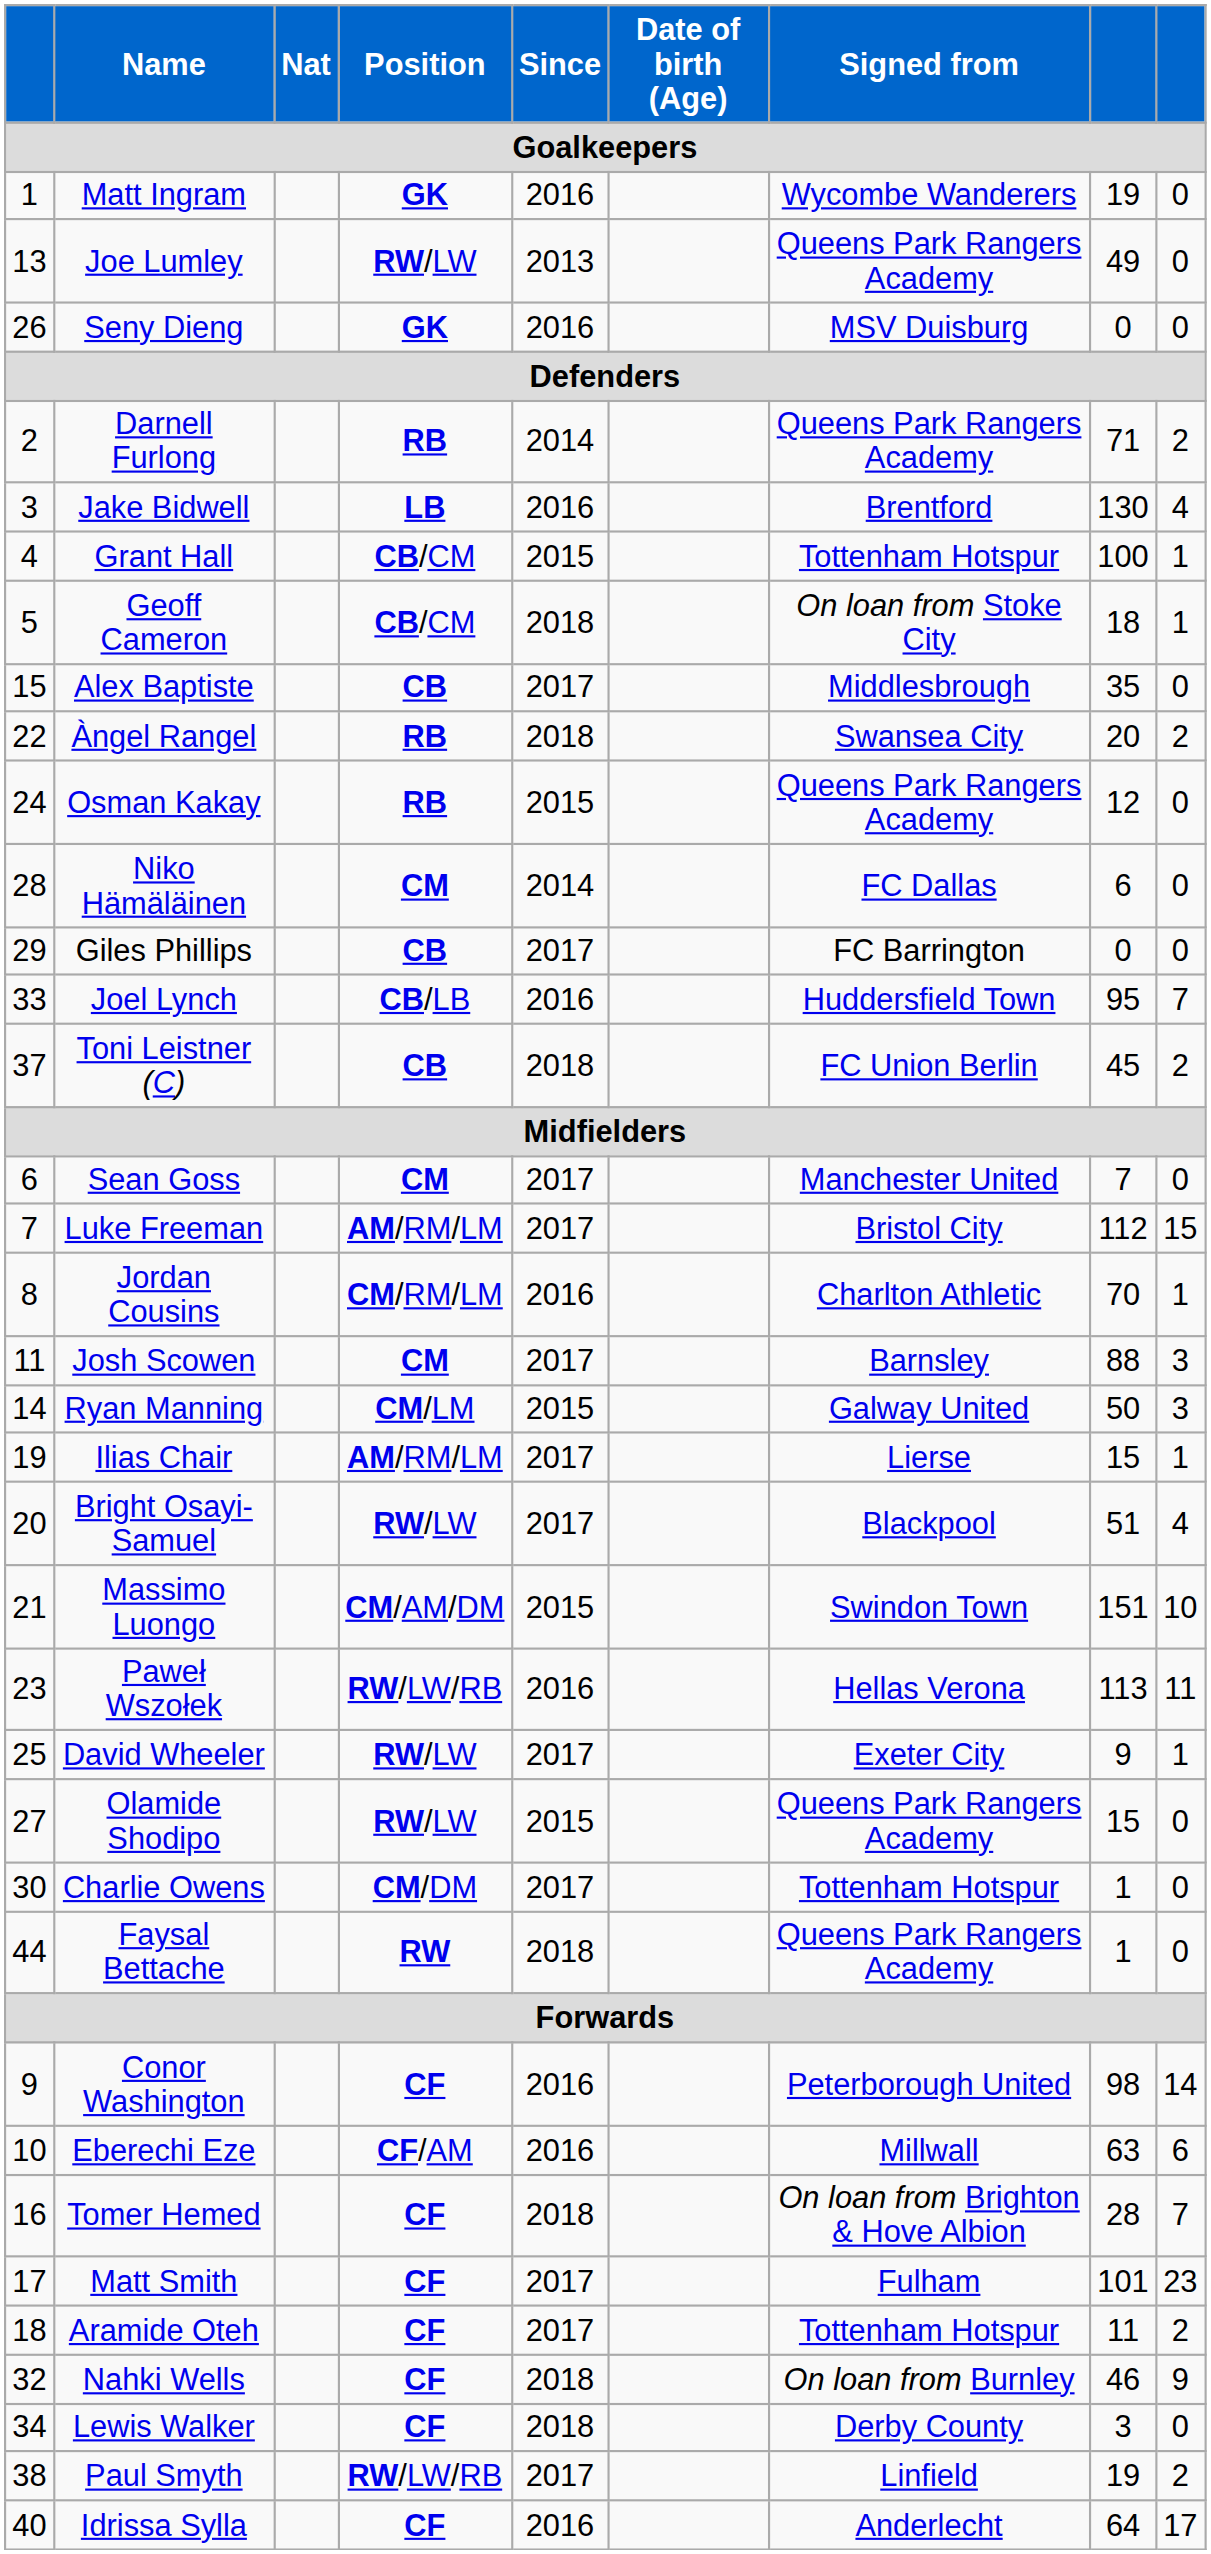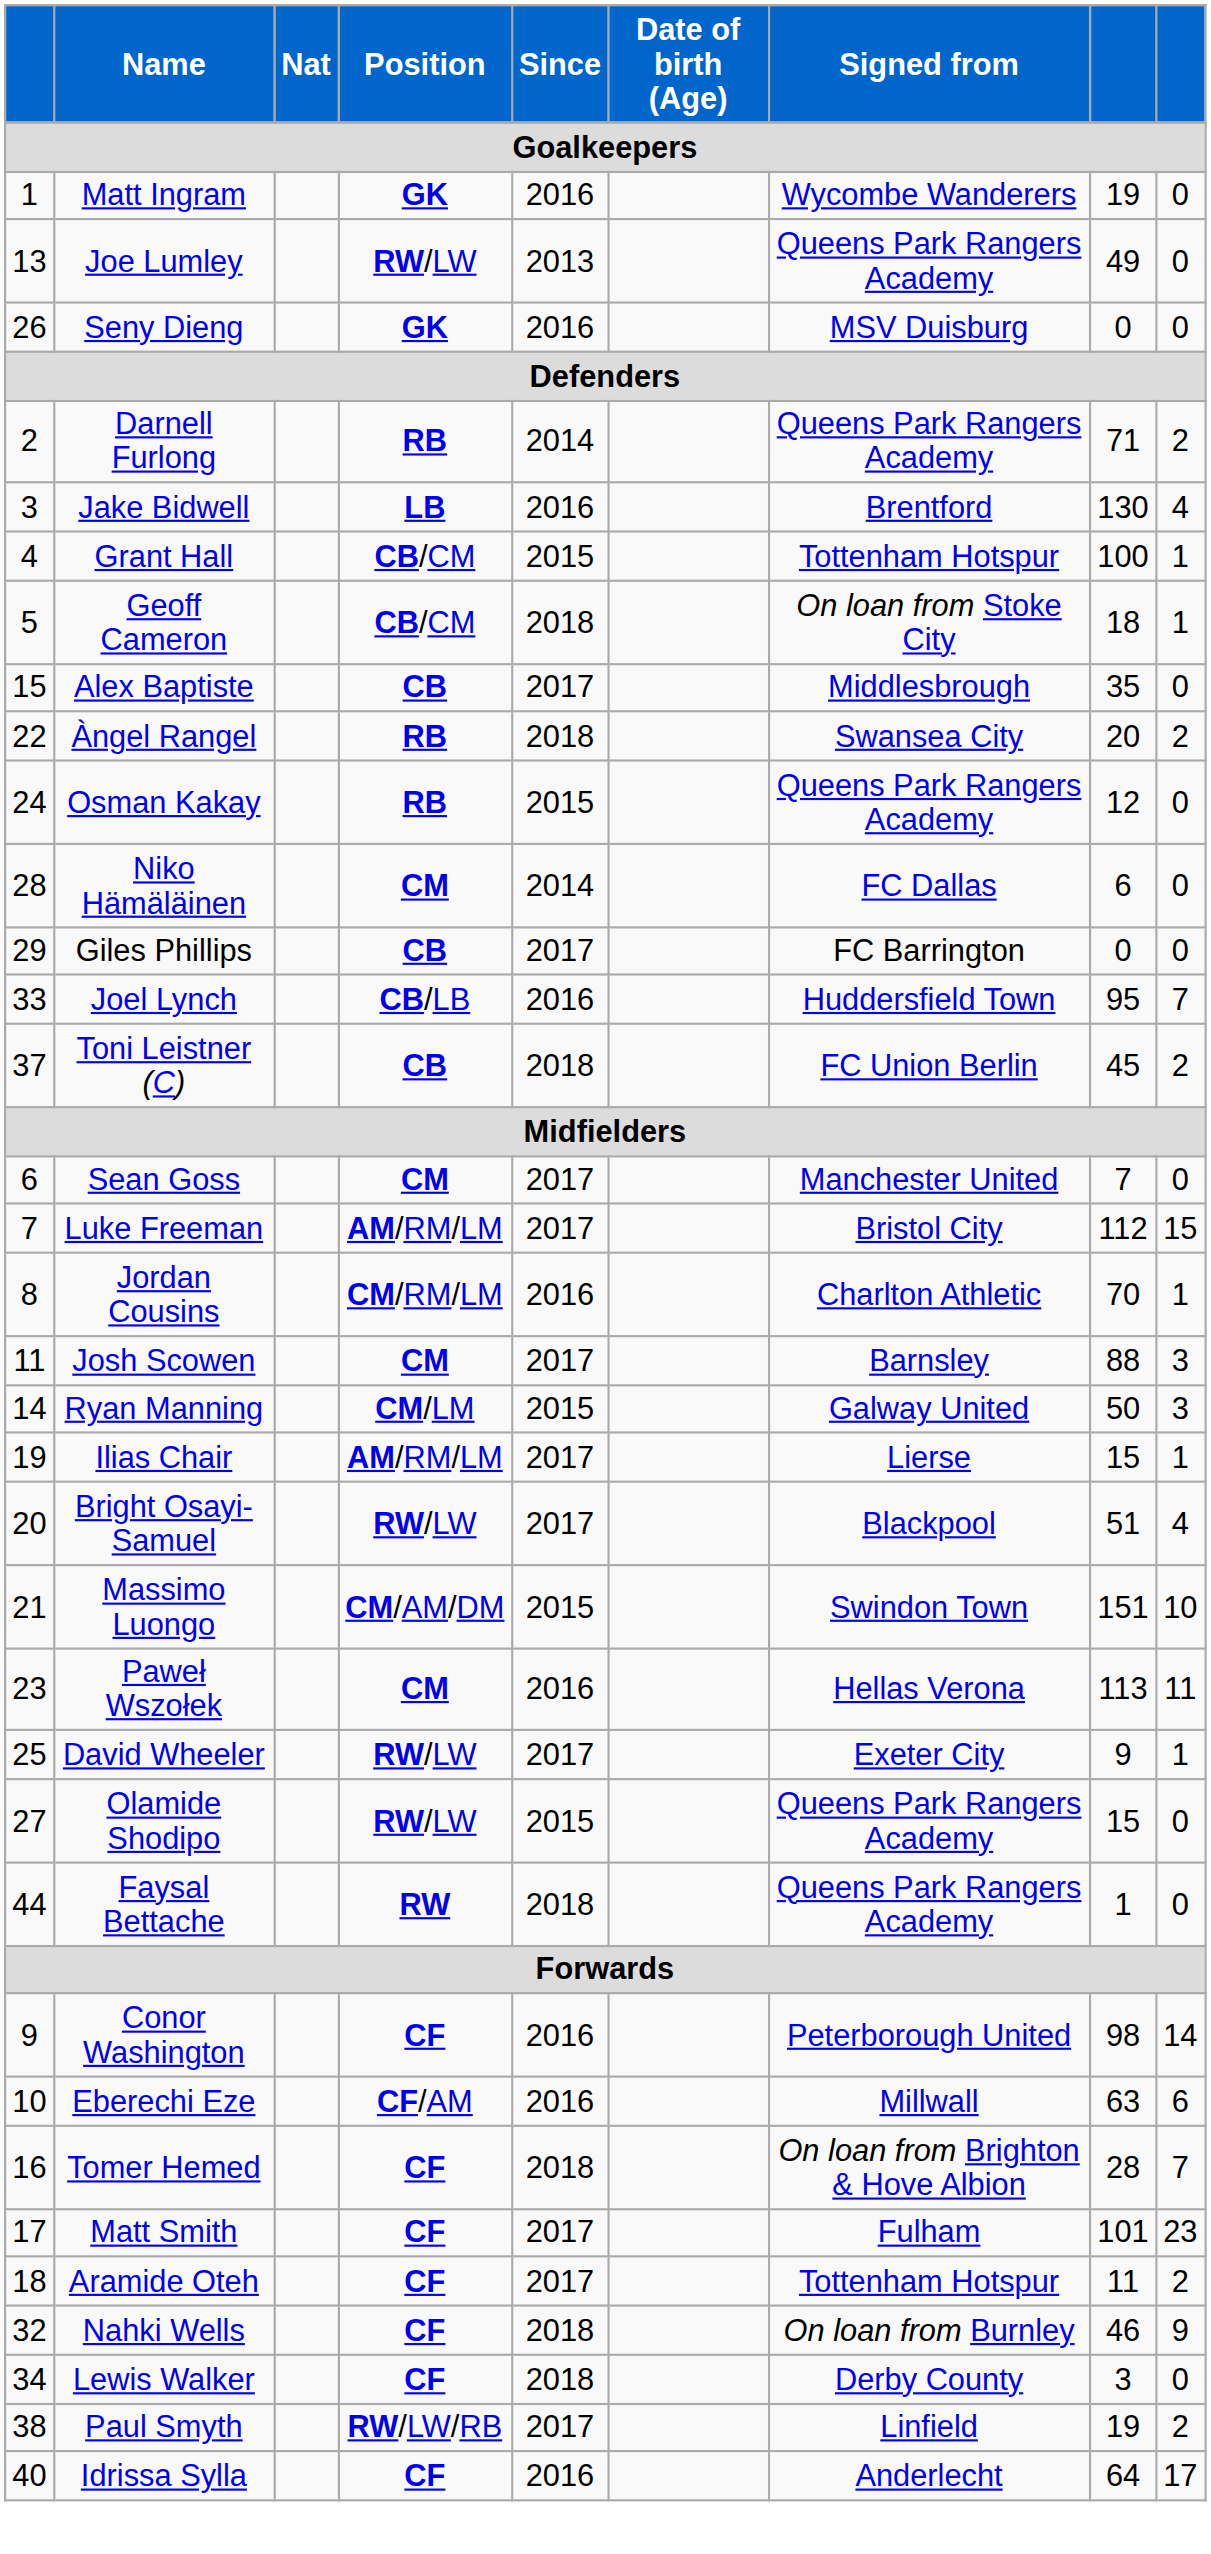 <table class="wikitable" style="text-align:center; font-size:90%; width:90%;">
 <tr>
 <th style="background:#0066CC; color:#FFFFFF; text-align:center;"></th>
 <th style="background:#0066CC; color:#FFFFFF; text-align:center;">Name</th>
 <th style="background:#0066CC; color:#FFFFFF; text-align:center;">Nat</th>
 <th style="background:#0066CC; color:#FFFFFF; text-align:center;">Position</th>
 <th style="background:#0066CC; color:#FFFFFF; text-align:center;">Since</th>
 <th style="background:#0066CC; color:#FFFFFF; text-align:center;">Date of birth (Age)</th>
 <th style="background:#0066CC; color:#FFFFFF; text-align:center;">Signed from</th>
 <th style="background:#0066CC; color:#FFFFFF; text-align:center;"></th>
 <th style="background:#0066CC; color:#FFFFFF; text-align:center;"></th>
 </tr>
 <tr>
 <th colspan="9" style="background:#dcdcdc; text-align:center;">Goalkeepers</th>
 </tr>
 <tr>
 <td>1</td>
 <td><a href='#'>Matt Ingram</a></td>
 <td></td>
 <td><strong><a href='#'>GK</a></strong></td>
 <td>2016</td>
 <td></td>
 <td> <a href='#'>Wycombe Wanderers</a></td>
 <td>19</td>
 <td>0</td>
 </tr>
 <tr>
 <td>13</td>
 <td><a href='#'>Joe Lumley</a></td>
 <td></td>
 <td><strong><a href='#'>RW</a></strong>/<a href='#'>LW</a></td>
 <td>2013</td>
 <td></td>
 <td> <a href='#'>Queens Park Rangers Academy</a></td>
 <td>49</td>
 <td>0</td>
 </tr>
 <tr>
 <td>26</td>
 <td><a href='#'>Seny Dieng</a></td>
 <td></td>
 <td><strong><a href='#'>GK</a></strong></td>
 <td>2016</td>
 <td></td>
 <td> <a href='#'>MSV Duisburg</a></td>
 <td>0</td>
 <td>0</td>
 </tr>
 <tr>
 <th colspan="9" style="background:#dcdcdc; text-align:center;">Defenders</th>
 </tr>
 <tr>
 <td>2</td>
 <td><a href='#'>Darnell Furlong</a></td>
 <td></td>
 <td><strong><a href='#'>RB</a></strong></td>
 <td>2014</td>
 <td></td>
 <td> <a href='#'>Queens Park Rangers Academy</a></td>
 <td>71</td>
 <td>2</td>
 </tr>
 <tr>
 <td>3</td>
 <td><a href='#'>Jake Bidwell</a></td>
 <td></td>
 <td><strong><a href='#'>LB</a></strong></td>
 <td>2016</td>
 <td></td>
 <td> <a href='#'>Brentford</a></td>
 <td>130</td>
 <td>4</td>
 </tr>
 <tr>
 <td>4</td>
 <td><a href='#'>Grant Hall</a></td>
 <td></td>
 <td><strong><a href='#'>CB</a></strong>/<a href='#'>CM</a></td>
 <td>2015</td>
 <td></td>
 <td> <a href='#'>Tottenham Hotspur</a></td>
 <td>100</td>
 <td>1</td>
 </tr>
 <tr>
 <td>5</td>
 <td><a href='#'>Geoff Cameron</a></td>
 <td></td>
 <td><strong><a href='#'>CB</a></strong>/<a href='#'>CM</a></td>
 <td>2018</td>
 <td></td>
 <td><em>On loan from</em>  <a href='#'>Stoke City</a></td>
 <td>18</td>
 <td>1</td>
 </tr>
 <tr>
 <td>15</td>
 <td><a href='#'>Alex Baptiste</a></td>
 <td></td>
 <td><strong><a href='#'>CB</a></strong></td>
 <td>2017</td>
 <td></td>
 <td> <a href='#'>Middlesbrough</a></td>
 <td>35</td>
 <td>0</td>
 </tr>
 <tr>
 <td>22</td>
 <td><a href='#'>Àngel Rangel</a></td>
 <td></td>
 <td><strong><a href='#'>RB</a></strong></td>
 <td>2018</td>
 <td></td>
 <td> <a href='#'>Swansea City</a></td>
 <td>20</td>
 <td>2</td>
 </tr>
 <tr>
 <td>24</td>
 <td><a href='#'>Osman Kakay</a></td>
 <td></td>
 <td><strong><a href='#'>RB</a></strong></td>
 <td>2015</td>
 <td></td>
 <td> <a href='#'>Queens Park Rangers Academy</a></td>
 <td>12</td>
 <td>0</td>
 </tr>
 <tr>
 <td>28</td>
 <td><a href='#'>Niko Hämäläinen</a></td>
 <td></td>
 <td><strong><a href='#'>CM</a></strong></td>
 <td>2014</td>
 <td></td>
 <td> <a href='#'>FC Dallas</a></td>
 <td>6</td>
 <td>0</td>
 </tr>
 <tr>
 <td>29</td>
 <td>Giles Phillips</td>
 <td></td>
 <td><strong><a href='#'>CB</a></strong></td>
 <td>2017</td>
 <td></td>
 <td> FC Barrington</td>
 <td>0</td>
 <td>0</td>
 </tr>
 <tr>
 <td>33</td>
 <td><a href='#'>Joel Lynch</a></td>
 <td></td>
 <td><strong><a href='#'>CB</a></strong>/<a href='#'>LB</a></td>
 <td>2016</td>
 <td></td>
 <td> <a href='#'>Huddersfield Town</a></td>
 <td>95</td>
 <td>7</td>
 </tr>
 <tr>
 <td>37</td>
 <td><a href='#'>Toni Leistner</a> <em>(<a href='#'>C</a>)</em></td>
 <td></td>
 <td><strong><a href='#'>CB</a></strong></td>
 <td>2018</td>
 <td></td>
 <td> <a href='#'>FC Union Berlin</a></td>
 <td>45</td>
 <td>2</td>
 </tr>
 <tr>
 <th colspan="9" style="background:#dcdcdc; text-align:center;">Midfielders</th>
 </tr>
 <tr>
 <td>6</td>
 <td><a href='#'>Sean Goss</a></td>
 <td></td>
 <td><strong><a href='#'>CM</a></strong></td>
 <td>2017</td>
 <td></td>
 <td> <a href='#'>Manchester United</a></td>
 <td>7</td>
 <td>0</td>
 </tr>
 <tr>
 <td>7</td>
 <td><a href='#'>Luke Freeman</a></td>
 <td></td>
 <td><strong><a href='#'>AM</a></strong>/<a href='#'>RM</a>/<a href='#'>LM</a></td>
 <td>2017</td>
 <td></td>
 <td> <a href='#'>Bristol City</a></td>
 <td>112</td>
 <td>15</td>
 </tr>
 <tr>
 <td>8</td>
 <td><a href='#'>Jordan Cousins</a></td>
 <td></td>
 <td><strong><a href='#'>CM</a></strong>/<a href='#'>RM</a>/<a href='#'>LM</a></td>
 <td>2016</td>
 <td></td>
 <td> <a href='#'>Charlton Athletic</a></td>
 <td>70</td>
 <td>1</td>
 </tr>
 <tr>
 <td>11</td>
 <td><a href='#'>Josh Scowen</a></td>
 <td></td>
 <td><strong><a href='#'>CM</a></strong></td>
 <td>2017</td>
 <td></td>
 <td> <a href='#'>Barnsley</a></td>
 <td>88</td>
 <td>3</td>
 </tr>
 <tr>
 <td>14</td>
 <td><a href='#'>Ryan Manning</a></td>
 <td></td>
 <td><strong><a href='#'>CM</a></strong>/<a href='#'>LM</a></td>
 <td>2015</td>
 <td></td>
 <td> <a href='#'>Galway United</a></td>
 <td>50</td>
 <td>3</td>
 </tr>
 <tr>
 <td>19</td>
 <td><a href='#'>Ilias Chair</a></td>
 <td></td>
 <td><strong><a href='#'>AM</a></strong>/<a href='#'>RM</a>/<a href='#'>LM</a></td>
 <td>2017</td>
 <td></td>
 <td> <a href='#'>Lierse</a></td>
 <td>15</td>
 <td>1</td>
 </tr>
 <tr>
 <td>20</td>
 <td><a href='#'>Bright Osayi-Samuel</a></td>
 <td></td>
 <td><strong><a href='#'>RW</a></strong>/<a href='#'>LW</a></td>
 <td>2017</td>
 <td></td>
 <td> <a href='#'>Blackpool</a></td>
 <td>51</td>
 <td>4</td>
 </tr>
 <tr>
 <td>21</td>
 <td><a href='#'>Massimo Luongo</a></td>
 <td></td>
 <td><strong><a href='#'>CM</a></strong>/<a href='#'>AM</a>/<a href='#'>DM</a></td>
 <td>2015</td>
 <td></td>
 <td> <a href='#'>Swindon Town</a></td>
 <td>151</td>
 <td>10</td>
 </tr>
 <tr>
 <td>23</td>
 <td><a href='#'>Paweł Wszołek</a></td>
 <td></td>
-<td><strong><a href='#'>RW</a></strong>/<a href='#'>LW</a>/<a href='#'>RB</a></td>
+<td><strong><a href='#'>CM</a></strong></td>
 <td>2016</td>
 <td></td>
 <td> <a href='#'>Hellas Verona</a></td>
 <td>113</td>
 <td>11</td>
 </tr>
 <tr>
 <td>25</td>
 <td><a href='#'>David Wheeler</a></td>
 <td></td>
 <td><strong><a href='#'>RW</a></strong>/<a href='#'>LW</a></td>
 <td>2017</td>
 <td></td>
 <td> <a href='#'>Exeter City</a></td>
 <td>9</td>
 <td>1</td>
 </tr>
 <tr>
 <td>27</td>
 <td><a href='#'>Olamide Shodipo</a></td>
 <td></td>
 <td><strong><a href='#'>RW</a></strong>/<a href='#'>LW</a></td>
 <td>2015</td>
 <td></td>
 <td> <a href='#'>Queens Park Rangers Academy</a></td>
 <td>15</td>
-<td>0</td>
-</tr>
-<tr>
-<td>30</td>
-<td><a href='#'>Charlie Owens</a></td>
-<td></td>
-<td><strong><a href='#'>CM</a></strong>/<a href='#'>DM</a></td>
-<td>2017</td>
-<td></td>
-<td> <a href='#'>Tottenham Hotspur</a></td>
-<td>1</td>
 <td>0</td>
 </tr>
 <tr>
 <td>44</td>
 <td><a href='#'>Faysal Bettache</a></td>
 <td></td>
 <td><strong><a href='#'>RW</a></strong></td>
 <td>2018</td>
 <td></td>
 <td> <a href='#'>Queens Park Rangers Academy</a></td>
 <td>1</td>
 <td>0</td>
 </tr>
 <tr>
 <th colspan="9" style="background:#dcdcdc; text-align:center;">Forwards</th>
 </tr>
 <tr>
 <td>9</td>
 <td><a href='#'>Conor Washington</a></td>
 <td></td>
 <td><strong><a href='#'>CF</a></strong></td>
 <td>2016</td>
 <td></td>
 <td> <a href='#'>Peterborough United</a></td>
 <td>98</td>
 <td>14</td>
 </tr>
 <tr>
 <td>10</td>
 <td><a href='#'>Eberechi Eze</a></td>
 <td></td>
 <td><strong><a href='#'>CF</a></strong>/<a href='#'>AM</a></td>
 <td>2016</td>
 <td></td>
 <td> <a href='#'>Millwall</a></td>
 <td>63</td>
 <td>6</td>
 </tr>
 <tr>
 <td>16</td>
 <td><a href='#'>Tomer Hemed</a></td>
 <td></td>
 <td><strong><a href='#'>CF</a></strong></td>
 <td>2018</td>
 <td></td>
 <td><em>On loan from</em>  <a href='#'>Brighton & Hove Albion</a></td>
 <td>28</td>
 <td>7</td>
 </tr>
 <tr>
 <td>17</td>
 <td><a href='#'>Matt Smith</a></td>
 <td></td>
 <td><strong><a href='#'>CF</a></strong></td>
 <td>2017</td>
 <td></td>
 <td> <a href='#'>Fulham</a></td>
 <td>101</td>
 <td>23</td>
 </tr>
 <tr>
 <td>18</td>
 <td><a href='#'>Aramide Oteh</a></td>
 <td></td>
 <td><strong><a href='#'>CF</a></strong></td>
 <td>2017</td>
 <td></td>
 <td> <a href='#'>Tottenham Hotspur</a></td>
 <td>11</td>
 <td>2</td>
 </tr>
 <tr>
 <td>32</td>
 <td><a href='#'>Nahki Wells</a></td>
 <td></td>
 <td><strong><a href='#'>CF</a></strong></td>
 <td>2018</td>
 <td></td>
 <td><em>On loan from</em>  <a href='#'>Burnley</a></td>
 <td>46</td>
 <td>9</td>
 </tr>
 <tr>
 <td>34</td>
 <td><a href='#'>Lewis Walker</a></td>
 <td></td>
 <td><strong><a href='#'>CF</a></strong></td>
 <td>2018</td>
 <td></td>
 <td> <a href='#'>Derby County</a></td>
 <td>3</td>
 <td>0</td>
 </tr>
 <tr>
 <td>38</td>
 <td><a href='#'>Paul Smyth</a></td>
 <td></td>
 <td><strong><a href='#'>RW</a></strong>/<a href='#'>LW</a>/<a href='#'>RB</a></td>
 <td>2017</td>
 <td></td>
 <td> <a href='#'>Linfield</a></td>
 <td>19</td>
 <td>2</td>
 </tr>
 <tr>
 <td>40</td>
 <td><a href='#'>Idrissa Sylla</a></td>
 <td></td>
 <td><strong><a href='#'>CF</a></strong></td>
 <td>2016</td>
 <td></td>
 <td> <a href='#'>Anderlecht</a></td>
 <td>64</td>
 <td>17</td>
 </tr>
 </table>
